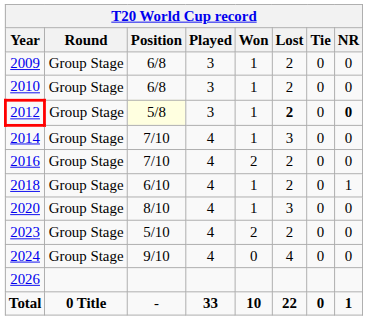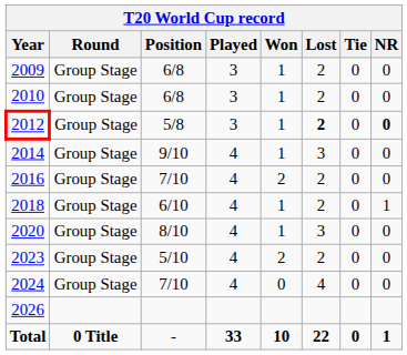 <table class="wikitable" style="text-align: center; width=900px;">
 <tr>
 <th colspan=8><a href='#'>T20 World Cup record</a></th>
 </tr>
 <tr>
 <th>Year</th>
 <th>Round</th>
 <th>Position</th>
 <th>Played</th>
 <th>Won</th>
 <th>Lost</th>
 <th>Tie</th>
 <th>NR</th>
 </tr>
 <tr>
 <td> <a href='#'>2009</a></td>
 <td>Group Stage</td>
 <td>6/8</td>
 <td>3</td>
 <td>1</td>
 <td>2</td>
 <td>0</td>
 <td>0</td>
 </tr>
 <tr>
 <td> <a href='#'>2010</a></td>
 <td>Group Stage</td>
 <td>6/8</td>
 <td>3</td>
 <td>1</td>
 <td>2</td>
 <td>0</td>
 <td>0</td>
 </tr>
 <tr>
 <td style="border: 3px solid red"> <a href='#'>2012</a></td>
 <td>Group Stage</td>
-<td style="background: lightyellow;">5/8</td>
+<td>5/8</td>
 <td>3</td>
 <td>1</td>
 <td><strong>2</strong></td>
 <td>0</td>
 <td><strong>0</strong></td>
 </tr>
 <tr>
 <td> <a href='#'>2014</a></td>
 <td>Group Stage</td>
-<td>7/10</td>
+<td>9/10</td>
 <td>4</td>
 <td>1</td>
 <td>3</td>
 <td>0</td>
 <td>0</td>
 </tr>
 <tr>
 <td> <a href='#'>2016</a></td>
 <td>Group Stage</td>
 <td>7/10</td>
 <td>4</td>
 <td>2</td>
 <td>2</td>
 <td>0</td>
 <td>0</td>
 </tr>
 <tr>
 <td> <a href='#'>2018</a></td>
 <td>Group Stage</td>
 <td>6/10</td>
 <td>4</td>
 <td>1</td>
 <td>2</td>
 <td>0</td>
 <td>1</td>
 </tr>
 <tr>
 <td> <a href='#'>2020</a></td>
 <td>Group Stage</td>
 <td>8/10</td>
 <td>4</td>
 <td>1</td>
 <td>3</td>
 <td>0</td>
 <td>0</td>
 </tr>
 <tr>
 <td> <a href='#'>2023</a></td>
 <td>Group Stage</td>
 <td>5/10</td>
 <td>4</td>
 <td>2</td>
 <td>2</td>
 <td>0</td>
 <td>0</td>
 </tr>
 <tr>
 <td> <a href='#'>2024</a></td>
 <td>Group Stage</td>
-<td>9/10</td>
+<td>7/10</td>
 <td>4</td>
 <td>0</td>
 <td>4</td>
 <td>0</td>
 <td>0</td>
 </tr>
 <tr>
 <td> <a href='#'>2026</a></td>
 <td></td>
 <td></td>
 <td></td>
 <td></td>
 <td></td>
 <td></td>
 </tr>
 <tr>
 <td><strong>Total</strong></td>
 <td><strong>0 Title</strong></td>
 <td>-</td>
 <td><strong>33</strong></td>
 <td><strong>10</strong></td>
 <td><strong>22</strong></td>
 <td><strong>0</strong></td>
 <td><strong>1</strong></td>
 </tr>
 </table>
